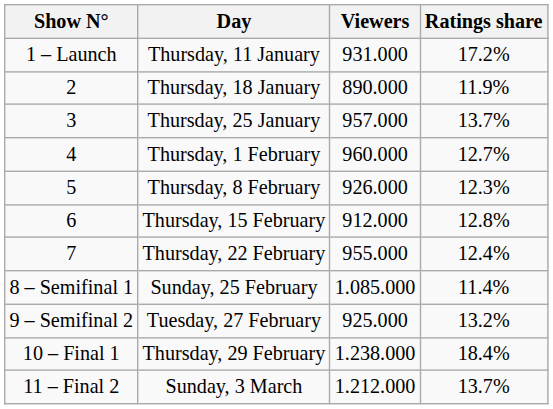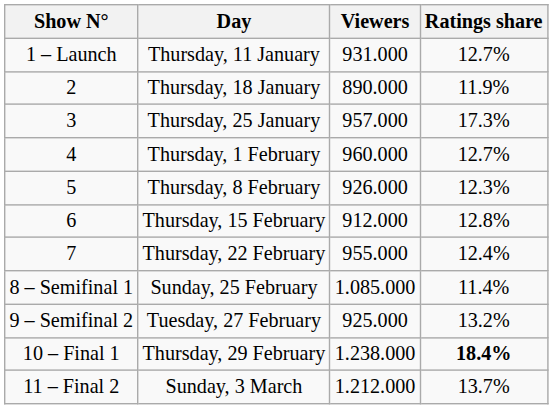 <table class="wikitable sortable centre" style="text-align:center; font-size:90%">
 <tr>
 <th>Show N°</th>
 <th>Day</th>
 <th>Viewers</th>
 <th>Ratings share</th>
 </tr>
 <tr>
 <td>1 – Launch</td>
 <td>Thursday, 11 January</td>
 <td>931.000</td>
-<td>17.2%</td>
+<td>12.7%</td>
 </tr>
 <tr>
 <td>2</td>
 <td>Thursday, 18 January</td>
 <td>890.000</td>
 <td>11.9%</td>
 </tr>
 <tr>
 <td>3</td>
 <td>Thursday, 25 January</td>
 <td>957.000</td>
-<td>13.7%</td>
+<td>17.3%</td>
 </tr>
 <tr>
 <td>4</td>
 <td>Thursday, 1 February</td>
 <td>960.000</td>
 <td>12.7%</td>
 </tr>
 <tr>
 <td>5</td>
 <td>Thursday, 8 February</td>
 <td>926.000</td>
 <td>12.3%</td>
 </tr>
 <tr>
 <td>6</td>
 <td>Thursday, 15 February</td>
 <td>912.000</td>
 <td>12.8%</td>
 </tr>
 <tr>
 <td>7</td>
 <td>Thursday, 22 February</td>
 <td>955.000</td>
 <td>12.4%</td>
 </tr>
 <tr>
 <td>8 – Semifinal 1</td>
 <td>Sunday, 25 February</td>
 <td>1.085.000</td>
 <td>11.4%</td>
 </tr>
 <tr>
 <td>9 – Semifinal 2</td>
 <td>Tuesday, 27 February</td>
 <td>925.000</td>
 <td>13.2%</td>
 </tr>
 <tr>
 <td>10 – Final 1</td>
 <td>Thursday, 29 February</td>
 <td>1.238.000</td>
-<td>18.4%</td>
+<td><strong>18.4%</strong></td>
 </tr>
 <tr>
 <td>11 – Final 2</td>
 <td>Sunday, 3 March</td>
 <td>1.212.000</td>
 <td>13.7%</td>
 </tr>
 </table>
